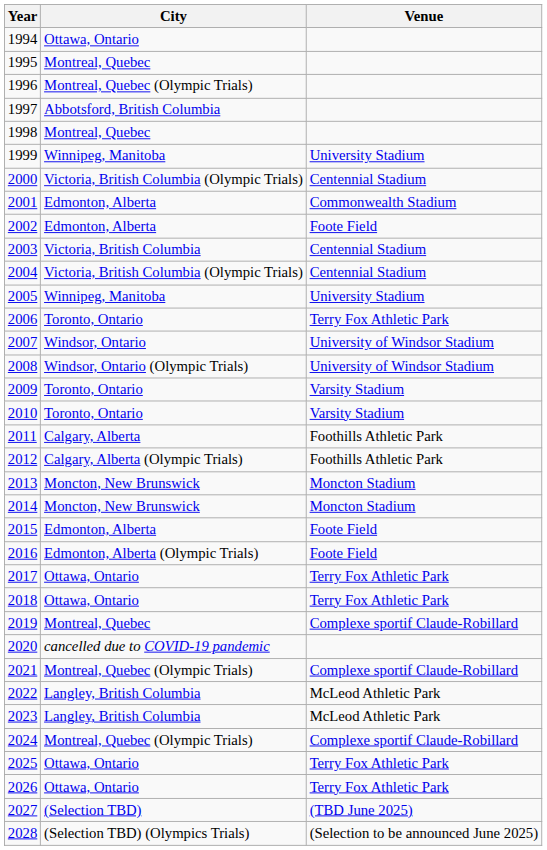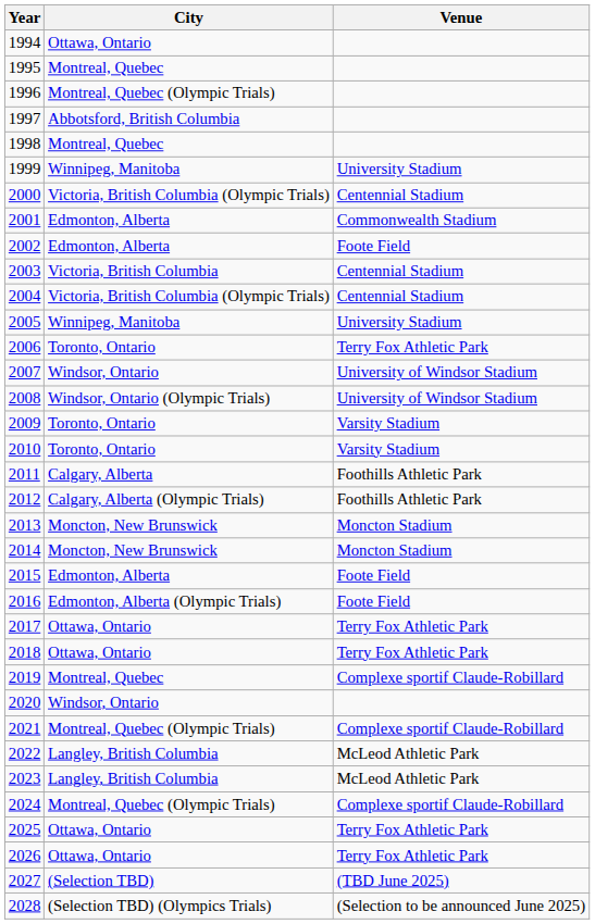 <table class="wikitable">
 <tr>
 <th>Year</th>
 <th>City</th>
 <th>Venue</th>
 </tr>
 <tr>
 <td>1994</td>
 <td><a href='#'>Ottawa, Ontario</a></td>
 <td></td>
 </tr>
 <tr>
 <td>1995</td>
 <td><a href='#'>Montreal, Quebec</a></td>
 <td></td>
 </tr>
 <tr>
 <td>1996</td>
 <td><a href='#'>Montreal, Quebec</a> (Olympic Trials)</td>
 <td></td>
 </tr>
 <tr>
 <td>1997</td>
 <td><a href='#'>Abbotsford, British Columbia</a></td>
 <td></td>
 </tr>
 <tr>
 <td>1998</td>
 <td><a href='#'>Montreal, Quebec</a></td>
 <td></td>
 </tr>
 <tr>
 <td>1999</td>
 <td><a href='#'>Winnipeg, Manitoba</a></td>
 <td><a href='#'>University Stadium</a></td>
 </tr>
 <tr>
 <td><a href='#'>2000</a></td>
 <td><a href='#'>Victoria, British Columbia</a> (Olympic Trials)</td>
 <td><a href='#'>Centennial Stadium</a></td>
 </tr>
 <tr>
 <td><a href='#'>2001</a></td>
 <td><a href='#'>Edmonton, Alberta</a></td>
 <td><a href='#'>Commonwealth Stadium</a></td>
 </tr>
 <tr>
 <td><a href='#'>2002</a></td>
 <td><a href='#'>Edmonton, Alberta</a></td>
 <td><a href='#'>Foote Field</a></td>
 </tr>
 <tr>
 <td><a href='#'>2003</a></td>
 <td><a href='#'>Victoria, British Columbia</a></td>
 <td><a href='#'>Centennial Stadium</a></td>
 </tr>
 <tr>
 <td><a href='#'>2004</a></td>
 <td><a href='#'>Victoria, British Columbia</a> (Olympic Trials)</td>
 <td><a href='#'>Centennial Stadium</a></td>
 </tr>
 <tr>
 <td><a href='#'>2005</a></td>
 <td><a href='#'>Winnipeg, Manitoba</a></td>
 <td><a href='#'>University Stadium</a></td>
 </tr>
 <tr>
 <td><a href='#'>2006</a></td>
 <td><a href='#'>Toronto, Ontario</a></td>
 <td><a href='#'>Terry Fox Athletic Park</a></td>
 </tr>
 <tr>
 <td><a href='#'>2007</a></td>
 <td><a href='#'>Windsor, Ontario</a></td>
 <td><a href='#'>University of Windsor Stadium</a></td>
 </tr>
 <tr>
 <td><a href='#'>2008</a></td>
 <td><a href='#'>Windsor, Ontario</a> (Olympic Trials)</td>
 <td><a href='#'>University of Windsor Stadium</a></td>
 </tr>
 <tr>
 <td><a href='#'>2009</a></td>
 <td><a href='#'>Toronto, Ontario</a></td>
 <td><a href='#'>Varsity Stadium</a></td>
 </tr>
 <tr>
 <td><a href='#'>2010</a></td>
 <td><a href='#'>Toronto, Ontario</a></td>
 <td><a href='#'>Varsity Stadium</a></td>
 </tr>
 <tr>
 <td><a href='#'>2011</a></td>
 <td><a href='#'>Calgary, Alberta</a></td>
 <td>Foothills Athletic Park</td>
 </tr>
 <tr>
 <td><a href='#'>2012</a></td>
 <td><a href='#'>Calgary, Alberta</a> (Olympic Trials)</td>
 <td>Foothills Athletic Park</td>
 </tr>
 <tr>
 <td><a href='#'>2013</a></td>
 <td><a href='#'>Moncton, New Brunswick</a></td>
 <td><a href='#'>Moncton Stadium</a></td>
 </tr>
 <tr>
 <td><a href='#'>2014</a></td>
 <td><a href='#'>Moncton, New Brunswick</a></td>
 <td><a href='#'>Moncton Stadium</a></td>
 </tr>
 <tr>
 <td><a href='#'>2015</a></td>
 <td><a href='#'>Edmonton, Alberta</a></td>
 <td><a href='#'>Foote Field</a></td>
 </tr>
 <tr>
 <td><a href='#'>2016</a></td>
 <td><a href='#'>Edmonton, Alberta</a> (Olympic Trials)</td>
 <td><a href='#'>Foote Field</a></td>
 </tr>
 <tr>
 <td><a href='#'>2017</a></td>
 <td><a href='#'>Ottawa, Ontario</a></td>
 <td><a href='#'>Terry Fox Athletic Park</a></td>
 </tr>
 <tr>
 <td><a href='#'>2018</a></td>
 <td><a href='#'>Ottawa, Ontario</a></td>
 <td><a href='#'>Terry Fox Athletic Park</a></td>
 </tr>
 <tr>
 <td><a href='#'>2019</a></td>
 <td><a href='#'>Montreal, Quebec</a></td>
 <td><a href='#'>Complexe sportif Claude-Robillard</a></td>
 </tr>
 <tr>
 <td><a href='#'>2020</a></td>
-<td><em>cancelled due to <a href='#'>COVID-19 pandemic</a></em></td>
+<td><a href='#'>Windsor, Ontario</a></td>
 </tr>
 <tr>
 <td><a href='#'>2021</a></td>
 <td><a href='#'>Montreal, Quebec</a> (Olympic Trials)</td>
 <td><a href='#'>Complexe sportif Claude-Robillard</a></td>
 </tr>
 <tr>
 <td><a href='#'>2022</a></td>
 <td><a href='#'>Langley, British Columbia</a></td>
 <td>McLeod Athletic Park</td>
 </tr>
 <tr>
 <td><a href='#'>2023</a></td>
 <td><a href='#'>Langley, British Columbia</a></td>
 <td>McLeod Athletic Park</td>
 </tr>
 <tr>
 <td><a href='#'>2024</a></td>
 <td><a href='#'>Montreal, Quebec</a> (Olympic Trials)</td>
 <td><a href='#'>Complexe sportif Claude-Robillard</a></td>
 </tr>
 <tr>
 <td><a href='#'>2025</a></td>
 <td><a href='#'>Ottawa, Ontario</a></td>
 <td><a href='#'>Terry Fox Athletic Park</a></td>
 </tr>
 <tr>
 <td><a href='#'>2026</a></td>
 <td><a href='#'>Ottawa, Ontario</a></td>
 <td><a href='#'>Terry Fox Athletic Park</a></td>
 </tr>
 <tr>
 <td><a href='#'>2027</a></td>
 <td><a href='#'>(Selection TBD)</a></td>
 <td><a href='#'>(TBD June 2025)</a></td>
 </tr>
 <tr>
 <td><a href='#'>2028</a></td>
 <td>(Selection TBD) (Olympics Trials)</td>
 <td>(Selection to be announced June 2025)</td>
 </tr>
 </table>
